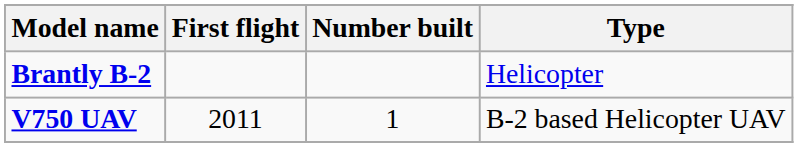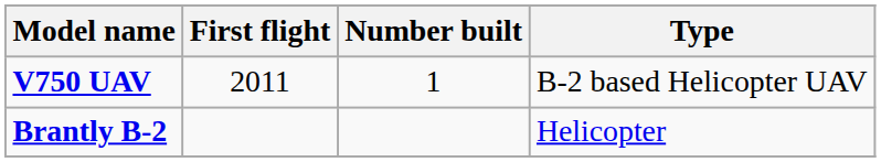 <table class="wikitable" align=center style="font-size:90%;">
 <tr>
 </tr>
 <tr style="background:#efefef;">
 <th>Model name</th>
 <th>First flight</th>
 <th>Number built</th>
 <th>Type</th>
 </tr>
 <tr>
+<td align=left><strong><a href='#'>V750 UAV</a></strong></td>
+<td align=center>2011</td>
+<td align=center>1</td>
+<td align=left>B-2 based Helicopter UAV</td>
+</tr>
+<tr>
 <td align=left><strong><a href='#'>Brantly B-2</a></strong></td>
 <td align=center></td>
 <td align=center></td>
 <td align=left><a href='#'>Helicopter</a></td>
 </tr>
 <tr>
-<td align=left><strong><a href='#'>V750 UAV</a></strong></td>
-<td align=center>2011</td>
-<td align=center>1</td>
-<td align=left>B-2 based Helicopter UAV</td>
-</tr>
-<tr>
 </tr>
 </table>
